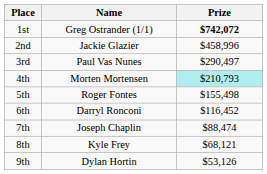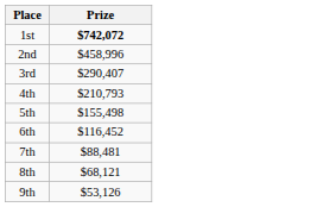 <table class="wikitable">
 <tr>
 <th width="50">Place</th>
-<th width="200">Name</th>
 <th width="125">Prize</th>
 </tr>
 <tr>
 <td align = "center">1st</td>
-<td align = "center">Greg Ostrander (1/1)</td>
 <td align = "center"><strong>$742,072</strong></td>
 </tr>
 <tr>
 <td align = "center">2nd</td>
-<td align = "center">Jackie Glazier</td>
 <td align = "center">$458,996</td>
 </tr>
 <tr>
 <td align = "center">3rd</td>
-<td align = "center">Paul Vas Nunes</td>
-<td align = "center">$290,497</td>
+<td align = "center">$290,407</td>
 </tr>
 <tr>
 <td align = "center">4th</td>
-<td align = "center">Morten Mortensen</td>
-<td align = "center" style="background: paleturquoise;">$210,793</td>
+<td align = "center">$210,793</td>
 </tr>
 <tr>
 <td align = "center">5th</td>
-<td align = "center">Roger Fontes</td>
 <td align = "center">$155,498</td>
 </tr>
 <tr>
 <td align = "center">6th</td>
-<td align = "center">Darryl Ronconi</td>
 <td align = "center">$116,452</td>
 </tr>
 <tr>
 <td align = "center">7th</td>
-<td align = "center">Joseph Chaplin</td>
-<td align = "center">$88,474</td>
+<td align = "center">$88,481</td>
 </tr>
 <tr>
 <td align = "center">8th</td>
-<td align = "center">Kyle Frey</td>
 <td align = "center">$68,121</td>
 </tr>
 <tr>
 <td align = "center">9th</td>
-<td align = "center">Dylan Hortin</td>
 <td align = "center">$53,126</td>
 </tr>
 </table>
